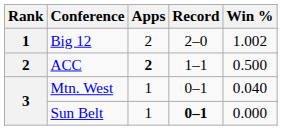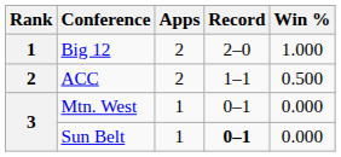 <table class=wikitable style="text-align:center;">
 <tr>
 <th>Rank</th>
 <th>Conference</th>
 <th>Apps</th>
 <th>Record</th>
 <th>Win %</th>
 </tr>
 <tr>
 <th rowspan=1>1</th>
 <td align=left><a href='#'>Big 12</a></td>
 <td>2</td>
 <td>2–0</td>
-<td>1.002</td>
+<td>1.000</td>
 </tr>
 <tr>
 <th rowspan=1>2</th>
 <td align=left><a href='#'>ACC</a></td>
-<td><strong>2</strong></td>
+<td>2</td>
 <td>1–1</td>
 <td>0.500</td>
 </tr>
 <tr>
 <th rowspan=2>3</th>
 <td align=left><a href='#'>Mtn. West</a></td>
 <td>1</td>
 <td>0–1</td>
-<td>0.040</td>
+<td>0.000</td>
 </tr>
 <tr>
 <td align=left><a href='#'>Sun Belt</a></td>
 <td>1</td>
 <td><strong>0–1</strong></td>
 <td>0.000</td>
 </tr>
 </table>
